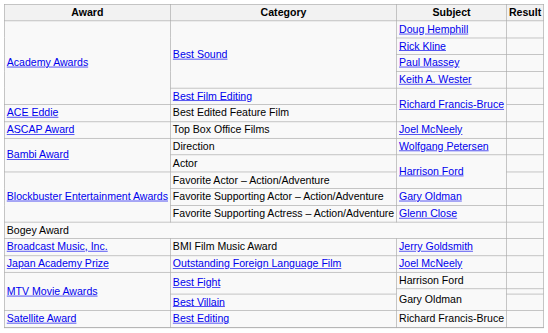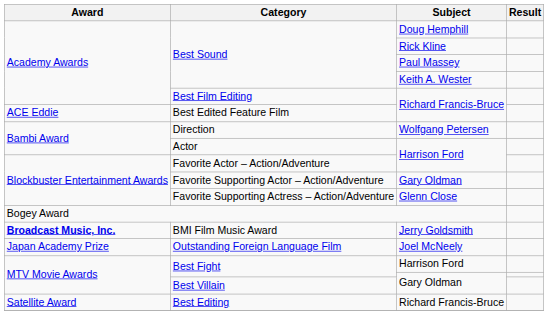 <table class="wikitable sortable plainrowheaders">
 <tr>
 <th>Award</th>
 <th>Category</th>
 <th>Subject</th>
 <th>Result</th>
 </tr>
 <tr>
 <td rowspan=5><a href='#'>Academy Awards</a></td>
 <td rowspan=4><a href='#'>Best Sound</a></td>
 <td><a href='#'>Doug Hemphill</a></td>
 <td></td>
 </tr>
 <tr>
 <td><a href='#'>Rick Kline</a></td>
 <td></td>
 </tr>
 <tr>
 <td><a href='#'>Paul Massey</a></td>
 <td></td>
 </tr>
 <tr>
 <td><a href='#'>Keith A. Wester</a></td>
 <td></td>
 </tr>
 <tr>
 <td><a href='#'>Best Film Editing</a></td>
 <td rowspan=2><a href='#'>Richard Francis-Bruce</a></td>
 <td></td>
 </tr>
 <tr>
 <td><a href='#'>ACE Eddie</a></td>
 <td>Best Edited Feature Film</td>
 <td></td>
 </tr>
 <tr>
-<td><a href='#'>ASCAP Award</a></td>
-<td>Top Box Office Films</td>
-<td><a href='#'>Joel McNeely</a></td>
-<td></td>
-</tr>
-<tr>
 <td rowspan=2><a href='#'>Bambi Award</a></td>
 <td>Direction</td>
 <td><a href='#'>Wolfgang Petersen</a></td>
 <td></td>
 </tr>
 <tr>
 <td>Actor</td>
 <td rowspan=2><a href='#'>Harrison Ford</a></td>
 <td></td>
 </tr>
 <tr>
 <td rowspan=3><a href='#'>Blockbuster Entertainment Awards</a></td>
 <td>Favorite Actor – Action/Adventure</td>
 <td></td>
 </tr>
 <tr>
 <td>Favorite Supporting Actor – Action/Adventure</td>
 <td><a href='#'>Gary Oldman</a></td>
 <td></td>
 </tr>
 <tr>
 <td>Favorite Supporting Actress – Action/Adventure</td>
 <td><a href='#'>Glenn Close</a></td>
 <td></td>
 </tr>
 <tr>
 <td colspan=3>Bogey Award</td>
 <td></td>
 </tr>
 <tr>
-<td><a href='#'>Broadcast Music, Inc.</a></td>
+<td><strong><a href='#'>Broadcast Music, Inc.</a></strong></td>
 <td>BMI Film Music Award</td>
 <td><a href='#'>Jerry Goldsmith</a></td>
 <td></td>
 </tr>
 <tr>
 <td><a href='#'>Japan Academy Prize</a></td>
 <td><a href='#'>Outstanding Foreign Language Film</a></td>
 <td><a href='#'>Joel McNeely</a></td>
 <td></td>
 </tr>
 <tr>
 <td rowspan=3><a href='#'>MTV Movie Awards</a></td>
 <td rowspan=2><a href='#'>Best Fight</a></td>
 <td>Harrison Ford</td>
 <td></td>
 </tr>
 <tr>
 <td rowspan=2>Gary Oldman</td>
 <td></td>
 </tr>
 <tr>
 <td><a href='#'>Best Villain</a></td>
 <td></td>
 </tr>
 <tr>
 <td><a href='#'>Satellite Award</a></td>
 <td><a href='#'>Best Editing</a></td>
 <td>Richard Francis-Bruce</td>
 <td></td>
 </tr>
 <tr>
 </tr>
 </table>
